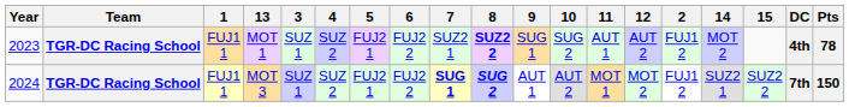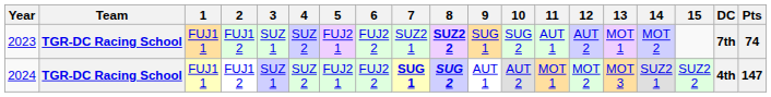 <table class="wikitable" style="text-align:center; font-size:85%">
 <tr>
 <th>Year</th>
 <th>Team</th>
 <th>1</th>
-<th>13</th>
+<th>2</th>
 <th>3</th>
 <th>4</th>
 <th>5</th>
 <th>6</th>
 <th>7</th>
 <th>8</th>
 <th>9</th>
 <th>10</th>
 <th>11</th>
 <th>12</th>
-<th>2</th>
+<th>13</th>
 <th>14</th>
 <th>15</th>
 <th>DC</th>
 <th>Pts</th>
 </tr>
 <tr>
 <td><a href='#'>2023</a></td>
 <th><a href='#'>TGR-DC Racing School</a></th>
 <td style="background:#ffdf9f;"><a href='#'>FUJ1<br>1</a><br></td>
-<td style="background:#efcfff;"><a href='#'>MOT<br>1</a><br></td>
+<td style="background:#dfffdf;"><a href='#'>FUJ1<br>2</a><br></td>
 <td style="background:#dfffdf;"><a href='#'>SUZ<br>1</a><br></td>
 <td style="background:#cfcfff;"><a href='#'>SUZ<br>2</a><br></td>
 <td style="background:#efcfff;"><a href='#'>FUJ2<br>1</a><br></td>
 <td style="background:#dfffdf;"><a href='#'>FUJ2<br>2</a><br></td>
 <td style="background:#dfffdf;"><a href='#'>SUZ2<br>1</a><br></td>
 <td style="background:#efcfff;"><strong><a href='#'>SUZ2<br>2</a><br></strong></td>
 <td style="background:#ffdf9f;"><a href='#'>SUG<br>1</a><br></td>
 <td style="background:#dfffdf;"><a href='#'>SUG<br>2</a><br></td>
 <td style="background:#dfffdf;"><a href='#'>AUT<br>1</a><br></td>
 <td style="background:#cfcfff;"><a href='#'>AUT<br>2</a><br></td>
-<td style="background:#dfffdf;"><a href='#'>FUJ1<br>2</a><br></td>
+<td style="background:#efcfff;"><a href='#'>MOT<br>1</a><br></td>
 <td style="background:#cfcfff;"><a href='#'>MOT<br>2</a><br></td>
 <td></td>
-<th>4th</th>
-<th>78</th>
+<th>7th</th>
+<th>74</th>
 </tr>
 <tr>
 <td><a href='#'>2024</a></td>
 <th><a href='#'>TGR-DC Racing School</a></th>
 <td style="background:#ffffbf;"><a href='#'>FUJ1<br>1</a><br></td>
-<td style="background:#ffdf9f;"><a href='#'>MOT<br>3</a><br></td>
+<td style="background:#FFFFFF;"><a href='#'>FUJ1<br>2</a><br></td>
 <td style="background:#cfcfff;"><a href='#'>SUZ<br>1</a><br></td>
 <td style="background:#dfffdf;"><a href='#'>SUZ<br>2</a><br></td>
 <td style="background:#dfffdf;"><a href='#'>FUJ2<br>1</a><br></td>
 <td style="background:#dfffdf;"><a href='#'>FUJ2<br>2</a><br></td>
 <td style="background:#ffffbf;"><strong><a href='#'>SUG<br>1</a><br></strong></td>
 <td style="background:#cfcfff;"><strong><em><a href='#'>SUG<br>2</a><br></em></strong></td>
 <td style="background:#ffffff;"><a href='#'>AUT<br>1</a><br></td>
 <td style="background:#dfdfdf;"><a href='#'>AUT<br>2</a><br></td>
 <td style="background:#ffdf9f;"><a href='#'>MOT<br>1</a><br></td>
 <td style="background:#dfffdf;"><a href='#'>MOT<br>2</a><br></td>
-<td style="background:#FFFFFF;"><a href='#'>FUJ1<br>2</a><br></td>
+<td style="background:#ffdf9f;"><a href='#'>MOT<br>3</a><br></td>
 <td style="background:#dfdfdf;"><a href='#'>SUZ2<br>1</a><br></td>
 <td style="background:#dfffdf;"><a href='#'>SUZ2<br>2</a><br></td>
-<th>7th</th>
-<th>150</th>
+<th>4th</th>
+<th>147</th>
 </tr>
 </table>
